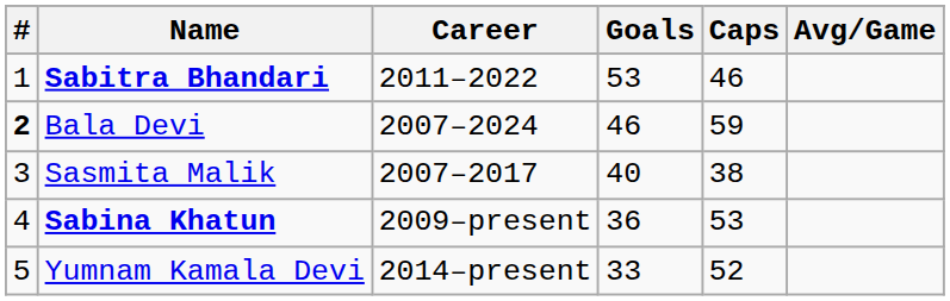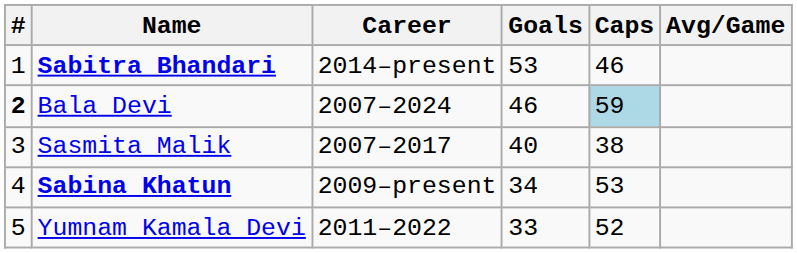 <table class="wikitable";>
 <tr>
 <th>#</th>
 <th>Name</th>
 <th>Career</th>
 <th>Goals</th>
 <th>Caps</th>
 <th>Avg/Game</th>
 </tr>
 <tr>
 <td>1</td>
 <td> <strong><a href='#'>Sabitra Bhandari</a></strong></td>
-<td>2011–2022</td>
+<td>2014–present</td>
 <td>53</td>
 <td>46</td>
 <td></td>
 </tr>
 <tr>
 <td><strong>2</strong></td>
 <td> <a href='#'>Bala Devi</a></td>
 <td>2007–2024</td>
 <td>46</td>
-<td>59</td>
+<td style="background: lightblue;">59</td>
 <td></td>
 </tr>
 <tr>
 <td>3</td>
 <td> <a href='#'>Sasmita Malik</a></td>
 <td>2007–2017</td>
 <td>40</td>
 <td>38</td>
 <td></td>
 </tr>
 <tr>
 <td>4</td>
 <td> <strong><a href='#'>Sabina Khatun</a></strong></td>
 <td>2009–present</td>
-<td>36</td>
+<td>34</td>
 <td>53</td>
 <td></td>
 </tr>
 <tr>
 <td>5</td>
 <td> <a href='#'>Yumnam Kamala Devi</a></td>
-<td>2014–present</td>
+<td>2011–2022</td>
 <td>33</td>
 <td>52</td>
 <td></td>
 </tr>
 </table>
